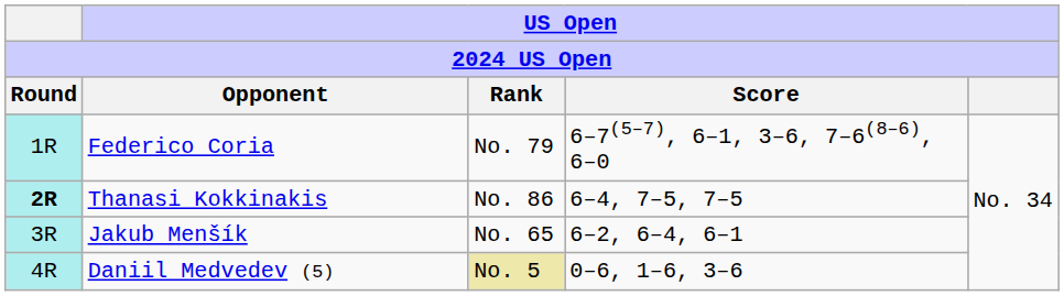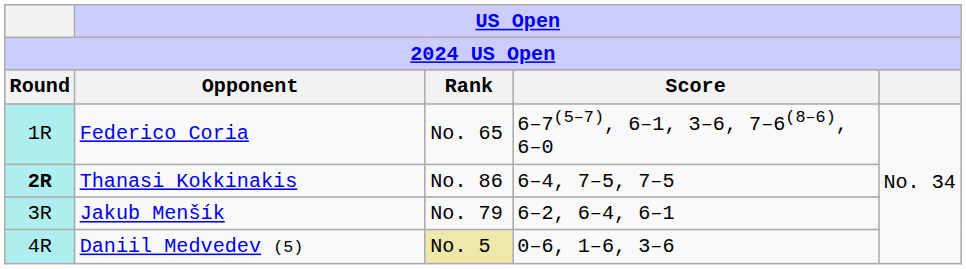 <table class="wikitable collapsible collapsed">
 <tr>
 <th></th>
 <th colspan=4 style="background:#ccf;"><a href='#'>US Open</a></th>
 </tr>
 <tr>
 <th colspan=5 style="background:#ccf;"><a href='#'>2024 US Open</a></th>
 </tr>
 <tr>
 <th>Round</th>
 <th width=220>Opponent</th>
 <th width=50>Rank</th>
 <th width=230>Score</th>
 <th></th>
 </tr>
 <tr>
 <td style="text-align:center; background:#afeeee;">1R</td>
 <td> <a href='#'>Federico Coria</a></td>
-<td>No. 79</td>
+<td>No. 65</td>
 <td>6–7<sup>(5–7)</sup>, 6–1, 3–6, 7–6<sup>(8–6)</sup>, 6–0</td>
 <td rowspan=4>No. 34</td>
 </tr>
 <tr>
 <td style="text-align:center; background:#afeeee;"><strong>2R</strong></td>
 <td> <a href='#'>Thanasi Kokkinakis</a></td>
 <td>No. 86</td>
 <td>6–4, 7–5, 7–5</td>
 </tr>
 <tr>
 <td style="text-align:center; background:#afeeee;">3R</td>
 <td> <a href='#'>Jakub Menšík</a></td>
-<td>No. 65</td>
+<td>No. 79</td>
 <td>6–2, 6–4, 6–1</td>
 </tr>
 <tr>
 <td style="text-align:center; background:#afeeee;">4R</td>
 <td> <a href='#'>Daniil Medvedev</a> <small>(5)</small></td>
 <td bgcolor=eee8aa>No. 5</td>
 <td>0–6, 1–6, 3–6</td>
 </tr>
 </table>
